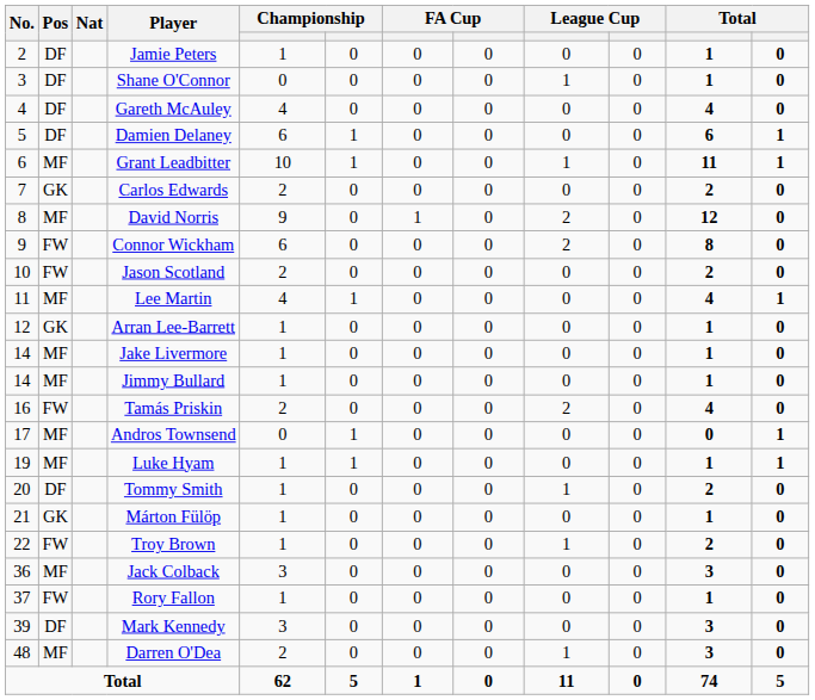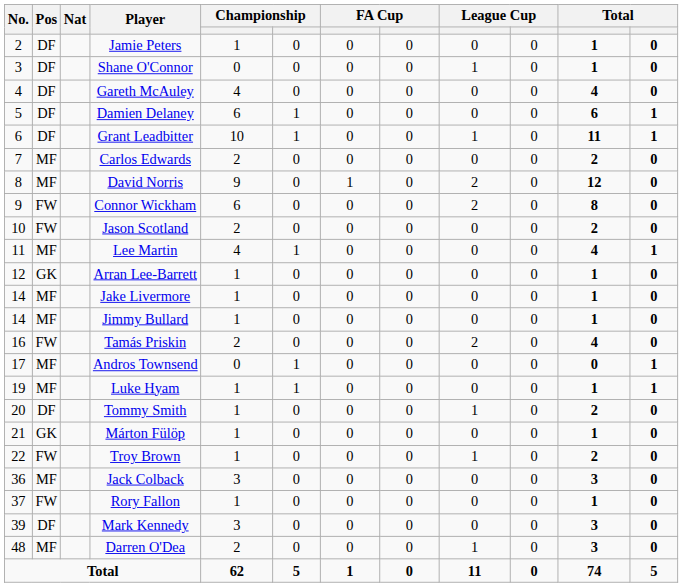 <table class="wikitable sortable" style="text-align: center;">
 <tr>
 <th rowspan="2">No.</th>
 <th rowspan="2">Pos</th>
 <th rowspan="2">Nat</th>
 <th rowspan="2">Player</th>
 <th colspan="2" width=125>Championship</th>
 <th colspan="2" width=125>FA Cup</th>
 <th colspan="2" width=125>League Cup</th>
 <th colspan="2" width=125>Total</th>
 </tr>
 <tr>
 <th></th>
 <th></th>
 <th></th>
 <th></th>
 <th></th>
 <th></th>
 <th></th>
 <th></th>
 </tr>
 <tr>
 <td>2</td>
 <td>DF</td>
 <td align="left"></td>
 <td><a href='#'>Jamie Peters</a></td>
 <td>1</td>
 <td>0</td>
 <td>0</td>
 <td>0</td>
 <td>0</td>
 <td>0</td>
 <td><strong>1</strong></td>
 <td><strong>0</strong></td>
 </tr>
 <tr>
 <td>3</td>
 <td>DF</td>
 <td align="left"></td>
 <td><a href='#'>Shane O'Connor</a></td>
 <td>0</td>
 <td>0</td>
 <td>0</td>
 <td>0</td>
 <td>1</td>
 <td>0</td>
 <td><strong>1</strong></td>
 <td><strong>0</strong></td>
 </tr>
 <tr>
 <td>4</td>
 <td>DF</td>
 <td align="left"></td>
 <td><a href='#'>Gareth McAuley</a></td>
 <td>4</td>
 <td>0</td>
 <td>0</td>
 <td>0</td>
 <td>0</td>
 <td>0</td>
 <td><strong>4</strong></td>
 <td><strong>0</strong></td>
 </tr>
 <tr>
 <td>5</td>
 <td>DF</td>
 <td align="left"></td>
 <td><a href='#'>Damien Delaney</a></td>
 <td>6</td>
 <td>1</td>
 <td>0</td>
 <td>0</td>
 <td>0</td>
 <td>0</td>
 <td><strong>6</strong></td>
 <td><strong>1</strong></td>
 </tr>
 <tr>
 <td>6</td>
-<td>MF</td>
+<td>DF</td>
 <td align="left"></td>
 <td><a href='#'>Grant Leadbitter</a></td>
 <td>10</td>
 <td>1</td>
 <td>0</td>
 <td>0</td>
 <td>1</td>
 <td>0</td>
 <td><strong>11</strong></td>
 <td><strong>1</strong></td>
 </tr>
 <tr>
 <td>7</td>
-<td>GK</td>
+<td>MF</td>
 <td align="left"></td>
 <td><a href='#'>Carlos Edwards</a></td>
 <td>2</td>
 <td>0</td>
 <td>0</td>
 <td>0</td>
 <td>0</td>
 <td>0</td>
 <td><strong>2</strong></td>
 <td><strong>0</strong></td>
 </tr>
 <tr>
 <td>8</td>
 <td>MF</td>
 <td align="left"></td>
 <td><a href='#'>David Norris</a></td>
 <td>9</td>
 <td>0</td>
 <td>1</td>
 <td>0</td>
 <td>2</td>
 <td>0</td>
 <td><strong>12</strong></td>
 <td><strong>0</strong></td>
 </tr>
 <tr>
 <td>9</td>
 <td>FW</td>
 <td align="left"></td>
 <td><a href='#'>Connor Wickham</a></td>
 <td>6</td>
 <td>0</td>
 <td>0</td>
 <td>0</td>
 <td>2</td>
 <td>0</td>
 <td><strong>8</strong></td>
 <td><strong>0</strong></td>
 </tr>
 <tr>
 <td>10</td>
 <td>FW</td>
 <td align="left"></td>
 <td><a href='#'>Jason Scotland</a></td>
 <td>2</td>
 <td>0</td>
 <td>0</td>
 <td>0</td>
 <td>0</td>
 <td>0</td>
 <td><strong>2</strong></td>
 <td><strong>0</strong></td>
 </tr>
 <tr>
 <td>11</td>
 <td>MF</td>
 <td align="left"></td>
 <td><a href='#'>Lee Martin</a></td>
 <td>4</td>
 <td>1</td>
 <td>0</td>
 <td>0</td>
 <td>0</td>
 <td>0</td>
 <td><strong>4</strong></td>
 <td><strong>1</strong></td>
 </tr>
 <tr>
 <td>12</td>
 <td>GK</td>
 <td align="left"></td>
 <td><a href='#'>Arran Lee-Barrett</a></td>
 <td>1</td>
 <td>0</td>
 <td>0</td>
 <td>0</td>
 <td>0</td>
 <td>0</td>
 <td><strong>1</strong></td>
 <td><strong>0</strong></td>
 </tr>
 <tr>
 <td>14</td>
 <td>MF</td>
 <td align="left"></td>
 <td><a href='#'>Jake Livermore</a></td>
 <td>1</td>
 <td>0</td>
 <td>0</td>
 <td>0</td>
 <td>0</td>
 <td>0</td>
 <td><strong>1</strong></td>
 <td><strong>0</strong></td>
 </tr>
 <tr>
 <td>14</td>
 <td>MF</td>
 <td align="left"></td>
 <td><a href='#'>Jimmy Bullard</a></td>
 <td>1</td>
 <td>0</td>
 <td>0</td>
 <td>0</td>
 <td>0</td>
 <td>0</td>
 <td><strong>1</strong></td>
 <td><strong>0</strong></td>
 </tr>
 <tr>
 <td>16</td>
 <td>FW</td>
 <td align="left"></td>
 <td><a href='#'>Tamás Priskin</a></td>
 <td>2</td>
 <td>0</td>
 <td>0</td>
 <td>0</td>
 <td>2</td>
 <td>0</td>
 <td><strong>4</strong></td>
 <td><strong>0</strong></td>
 </tr>
 <tr>
 <td>17</td>
 <td>MF</td>
 <td align="left"></td>
 <td><a href='#'>Andros Townsend</a></td>
 <td>0</td>
 <td>1</td>
 <td>0</td>
 <td>0</td>
 <td>0</td>
 <td>0</td>
 <td><strong>0</strong></td>
 <td><strong>1</strong></td>
 </tr>
 <tr>
 <td>19</td>
 <td>MF</td>
 <td align="left"></td>
 <td><a href='#'>Luke Hyam</a></td>
 <td>1</td>
 <td>1</td>
 <td>0</td>
 <td>0</td>
 <td>0</td>
 <td>0</td>
 <td><strong>1</strong></td>
 <td><strong>1</strong></td>
 </tr>
 <tr>
 <td>20</td>
 <td>DF</td>
 <td align="left"></td>
 <td><a href='#'>Tommy Smith</a></td>
 <td>1</td>
 <td>0</td>
 <td>0</td>
 <td>0</td>
 <td>1</td>
 <td>0</td>
 <td><strong>2</strong></td>
 <td><strong>0</strong></td>
 </tr>
 <tr>
 <td>21</td>
 <td>GK</td>
 <td align="left"></td>
 <td><a href='#'>Márton Fülöp</a></td>
 <td>1</td>
 <td>0</td>
 <td>0</td>
 <td>0</td>
 <td>0</td>
 <td>0</td>
 <td><strong>1</strong></td>
 <td><strong>0</strong></td>
 </tr>
 <tr>
 <td>22</td>
 <td>FW</td>
 <td align="left"></td>
 <td><a href='#'>Troy Brown</a></td>
 <td>1</td>
 <td>0</td>
 <td>0</td>
 <td>0</td>
 <td>1</td>
 <td>0</td>
 <td><strong>2</strong></td>
 <td><strong>0</strong></td>
 </tr>
 <tr>
 <td>36</td>
 <td>MF</td>
 <td align="left"></td>
 <td><a href='#'>Jack Colback</a></td>
 <td>3</td>
 <td>0</td>
 <td>0</td>
 <td>0</td>
 <td>0</td>
 <td>0</td>
 <td><strong>3</strong></td>
 <td><strong>0</strong></td>
 </tr>
 <tr>
 <td>37</td>
 <td>FW</td>
 <td align="left"></td>
 <td><a href='#'>Rory Fallon</a></td>
 <td>1</td>
 <td>0</td>
 <td>0</td>
 <td>0</td>
 <td>0</td>
 <td>0</td>
 <td><strong>1</strong></td>
 <td><strong>0</strong></td>
 </tr>
 <tr>
 <td>39</td>
 <td>DF</td>
 <td align="left"></td>
 <td><a href='#'>Mark Kennedy</a></td>
 <td>3</td>
 <td>0</td>
 <td>0</td>
 <td>0</td>
 <td>0</td>
 <td>0</td>
 <td><strong>3</strong></td>
 <td><strong>0</strong></td>
 </tr>
 <tr>
 <td>48</td>
 <td>MF</td>
 <td align="left"></td>
 <td><a href='#'>Darren O'Dea</a></td>
 <td>2</td>
 <td>0</td>
 <td>0</td>
 <td>0</td>
 <td>1</td>
 <td>0</td>
 <td><strong>3</strong></td>
 <td><strong>0</strong></td>
 </tr>
 <tr>
 <td colspan=4><strong>Total</strong></td>
 <td><strong>62</strong></td>
 <td><strong>5</strong></td>
 <td><strong>1</strong></td>
 <td><strong>0</strong></td>
 <td><strong>11</strong></td>
 <td><strong>0</strong></td>
 <td><strong>74</strong></td>
 <td><strong>5</strong></td>
 </tr>
 </table>
